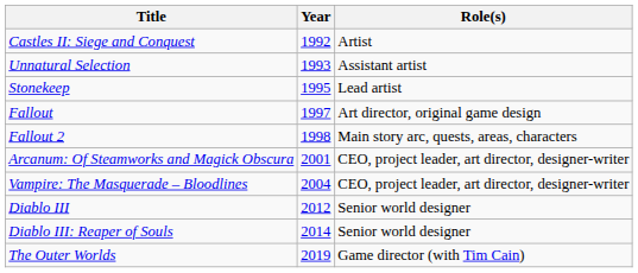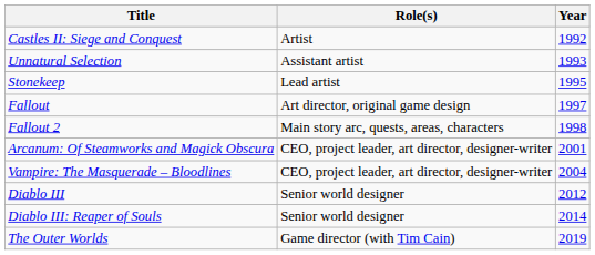 <table class="wikitable sortable">
 <tr>
 <th>Title</th>
+<th>Role(s)</th>
 <th>Year</th>
-<th>Role(s)</th>
 </tr>
 <tr>
 <td><em><a href='#'>Castles II: Siege and Conquest</a></em></td>
+<td>Artist</td>
 <td><a href='#'>1992</a></td>
-<td>Artist</td>
 </tr>
 <tr>
 <td><em><a href='#'>Unnatural Selection</a></em></td>
+<td>Assistant artist</td>
 <td><a href='#'>1993</a></td>
-<td>Assistant artist</td>
 </tr>
 <tr>
 <td><em><a href='#'>Stonekeep</a></em></td>
+<td>Lead artist</td>
 <td><a href='#'>1995</a></td>
-<td>Lead artist</td>
 </tr>
 <tr>
 <td><em><a href='#'>Fallout</a></em></td>
+<td>Art director, original game design</td>
 <td><a href='#'>1997</a></td>
-<td>Art director, original game design</td>
 </tr>
 <tr>
 <td><em><a href='#'>Fallout 2</a></em></td>
+<td>Main story arc, quests, areas, characters</td>
 <td><a href='#'>1998</a></td>
-<td>Main story arc, quests, areas, characters</td>
 </tr>
 <tr>
 <td><em><a href='#'>Arcanum: Of Steamworks and Magick Obscura</a></em></td>
+<td>CEO, project leader, art director, designer-writer</td>
 <td><a href='#'>2001</a></td>
-<td>CEO, project leader, art director, designer-writer</td>
 </tr>
 <tr>
 <td><em><a href='#'>Vampire: The Masquerade – Bloodlines</a></em></td>
+<td>CEO, project leader, art director, designer-writer</td>
 <td><a href='#'>2004</a></td>
-<td>CEO, project leader, art director, designer-writer</td>
 </tr>
 <tr>
 <td><em><a href='#'>Diablo III</a></em></td>
+<td>Senior world designer</td>
 <td><a href='#'>2012</a></td>
-<td>Senior world designer</td>
 </tr>
 <tr>
 <td><em><a href='#'>Diablo III: Reaper of Souls</a></em></td>
+<td>Senior world designer</td>
 <td><a href='#'>2014</a></td>
-<td>Senior world designer</td>
 </tr>
 <tr>
 <td><em><a href='#'>The Outer Worlds</a></em></td>
+<td>Game director (with <a href='#'>Tim Cain</a>)</td>
 <td><a href='#'>2019</a></td>
-<td>Game director (with <a href='#'>Tim Cain</a>)</td>
 </tr>
 </table>
